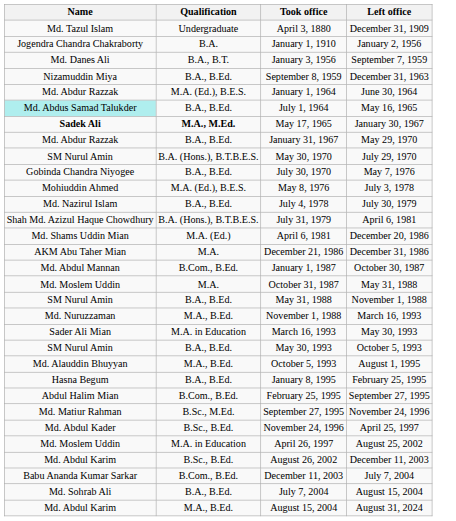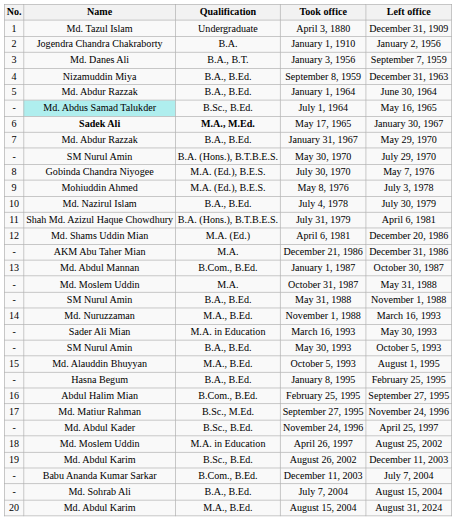 <table class="wikitable" style="clear:right; text-align:center">
 <tr>
+<th>No.</th>
 <th>Name</th>
 <th>Qualification</th>
 <th>Took office</th>
 <th>Left office</th>
 </tr>
 <tr>
+<td>1</td>
 <td>Md. Tazul Islam</td>
 <td>Undergraduate</td>
 <td>April 3, 1880</td>
 <td>December 31, 1909</td>
 </tr>
 <tr>
+<td>2</td>
 <td>Jogendra Chandra Chakraborty</td>
 <td>B.A.</td>
 <td>January 1, 1910</td>
 <td>January 2, 1956</td>
 </tr>
 <tr>
+<td>3</td>
 <td>Md. Danes Ali</td>
 <td>B.A., B.T.</td>
 <td>January 3, 1956</td>
 <td>September 7, 1959</td>
 </tr>
 <tr>
+<td>4</td>
 <td>Nizamuddin Miya</td>
 <td>B.A., B.Ed.</td>
 <td>September 8, 1959</td>
 <td>December 31, 1963</td>
 </tr>
 <tr>
+<td>5</td>
 <td>Md. Abdur Razzak</td>
-<td>M.A. (Ed.), B.E.S.</td>
+<td>B.A., B.Ed.</td>
 <td>January 1, 1964</td>
 <td>June 30, 1964</td>
 </tr>
 <tr>
+<td>-</td>
 <td style="background: paleturquoise;">Md. Abdus Samad Talukder <br> </td>
-<td>B.A., B.Ed.</td>
+<td>B.Sc., B.Ed.</td>
 <td>July 1, 1964</td>
 <td>May 16, 1965</td>
 </tr>
 <tr>
+<td>6</td>
 <td><strong>Sadek Ali</strong></td>
 <td><strong>M.A., M.Ed.</strong></td>
 <td>May 17, 1965</td>
 <td>January 30, 1967</td>
 </tr>
 <tr>
+<td>7</td>
 <td>Md. Abdur Razzak</td>
 <td>B.A., B.Ed.</td>
 <td>January 31, 1967</td>
 <td>May 29, 1970</td>
 </tr>
 <tr>
+<td>-</td>
 <td>SM Nurul Amin <br> </td>
 <td>B.A. (Hons.), B.T.B.E.S.</td>
 <td>May 30, 1970</td>
 <td>July 29, 1970</td>
 </tr>
 <tr>
+<td>8</td>
 <td>Gobinda Chandra Niyogee</td>
-<td>B.A., B.Ed.</td>
+<td>M.A. (Ed.), B.E.S.</td>
 <td>July 30, 1970</td>
 <td>May 7, 1976</td>
 </tr>
 <tr>
+<td>9</td>
 <td>Mohiuddin Ahmed</td>
 <td>M.A. (Ed.), B.E.S.</td>
 <td>May 8, 1976</td>
 <td>July 3, 1978</td>
 </tr>
 <tr>
+<td>10</td>
 <td>Md. Nazirul Islam</td>
 <td>B.A., B.Ed.</td>
 <td>July 4, 1978</td>
 <td>July 30, 1979</td>
 </tr>
 <tr>
+<td>11</td>
 <td>Shah Md. Azizul Haque Chowdhury</td>
 <td>B.A. (Hons.), B.T.B.E.S.</td>
 <td>July 31, 1979</td>
 <td>April 6, 1981</td>
 </tr>
 <tr>
+<td>12</td>
 <td>Md. Shams Uddin Mian</td>
 <td>M.A. (Ed.)</td>
 <td>April 6, 1981</td>
 <td>December 20, 1986</td>
 </tr>
 <tr>
+<td>-</td>
 <td>AKM Abu Taher Mian</td>
 <td>M.A.</td>
 <td>December 21, 1986</td>
 <td>December 31, 1986</td>
 </tr>
 <tr>
+<td>13</td>
 <td>Md. Abdul Mannan</td>
 <td>B.Com., B.Ed.</td>
 <td>January 1, 1987</td>
 <td>October 30, 1987</td>
 </tr>
 <tr>
+<td>-</td>
 <td>Md. Moslem Uddin <br> </td>
 <td>M.A.</td>
 <td>October 31, 1987</td>
 <td>May 31, 1988</td>
 </tr>
 <tr>
+<td>-</td>
 <td>SM Nurul Amin <br> </td>
 <td>B.A., B.Ed.</td>
 <td>May 31, 1988</td>
 <td>November 1, 1988</td>
 </tr>
 <tr>
+<td>14</td>
 <td>Md. Nuruzzaman</td>
 <td>M.A., B.Ed.</td>
 <td>November 1, 1988</td>
 <td>March 16, 1993</td>
 </tr>
 <tr>
+<td>-</td>
 <td>Sader Ali Mian <br> </td>
 <td>M.A. in Education</td>
 <td>March 16, 1993</td>
 <td>May 30, 1993</td>
 </tr>
 <tr>
+<td>-</td>
 <td>SM Nurul Amin <br> </td>
 <td>B.A., B.Ed.</td>
 <td>May 30, 1993</td>
 <td>October 5, 1993</td>
 </tr>
 <tr>
+<td>15</td>
 <td>Md. Alauddin Bhuyyan</td>
 <td>M.A., B.Ed.</td>
 <td>October 5, 1993</td>
 <td>August 1, 1995</td>
 </tr>
 <tr>
+<td>-</td>
 <td>Hasna Begum <br> </td>
 <td>B.A., B.Ed.</td>
 <td>January 8, 1995</td>
 <td>February 25, 1995</td>
 </tr>
 <tr>
+<td>16</td>
 <td>Abdul Halim Mian</td>
 <td>B.Com., B.Ed.</td>
 <td>February 25, 1995</td>
 <td>September 27, 1995</td>
 </tr>
 <tr>
+<td>17</td>
 <td>Md. Matiur Rahman</td>
 <td>B.Sc., M.Ed.</td>
 <td>September 27, 1995</td>
 <td>November 24, 1996</td>
 </tr>
 <tr>
+<td>-</td>
 <td>Md. Abdul Kader <br> </td>
 <td>B.Sc., B.Ed.</td>
 <td>November 24, 1996</td>
 <td>April 25, 1997</td>
 </tr>
 <tr>
+<td>18</td>
 <td>Md. Moslem Uddin <br> </td>
 <td>M.A. in Education</td>
 <td>April 26, 1997</td>
 <td>August 25, 2002</td>
 </tr>
 <tr>
+<td>19</td>
 <td>Md. Abdul Karim</td>
 <td>B.Sc., B.Ed.</td>
 <td>August 26, 2002</td>
 <td>December 11, 2003</td>
 </tr>
 <tr>
+<td>-</td>
 <td>Babu Ananda Kumar Sarkar <br> </td>
 <td>B.Com., B.Ed.</td>
 <td>December 11, 2003</td>
 <td>July 7, 2004</td>
 </tr>
 <tr>
+<td>-</td>
 <td>Md. Sohrab Ali <br> </td>
 <td>B.A., B.Ed.</td>
 <td>July 7, 2004</td>
 <td>August 15, 2004</td>
 </tr>
 <tr>
+<td>20</td>
 <td>Md. Abdul Karim</td>
 <td>M.A., B.Ed.</td>
 <td>August 15, 2004</td>
 <td>August 31, 2024</td>
 </tr>
 </table>
